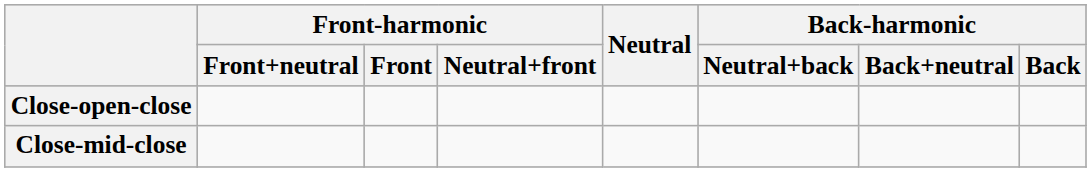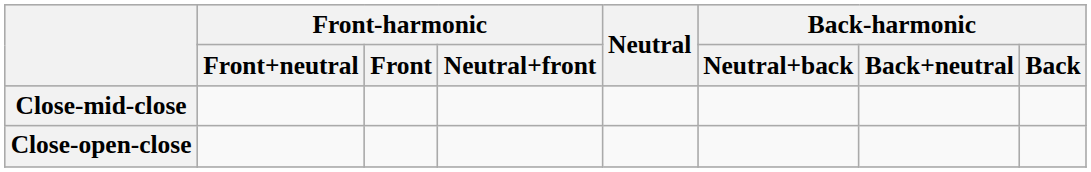 <table class="wikitable" style="text-align:center;">
 <tr>
 <th rowspan="2"></th>
 <th colspan="3">Front-harmonic</th>
 <th rowspan="2">Neutral</th>
 <th colspan="3">Back-harmonic</th>
 </tr>
 <tr>
 <th>Front+neutral</th>
 <th>Front</th>
 <th>Neutral+front</th>
 <th>Neutral+back</th>
 <th>Back+neutral</th>
 <th>Back</th>
 </tr>
 <tr>
+<th>Close-mid-close</th>
+<td></td>
+<td></td>
+<td></td>
+<td></td>
+<td></td>
+<td></td>
+<td></td>
+</tr>
+<tr>
 <th>Close-open-close</th>
 <td></td>
 <td></td>
 <td></td>
 <td></td>
 <td></td>
 <td></td>
 <td></td>
 </tr>
-<tr>
-<th>Close-mid-close</th>
-<td></td>
-<td></td>
-<td></td>
-<td></td>
-<td></td>
-<td></td>
-<td></td>
-</tr>
 </table>
